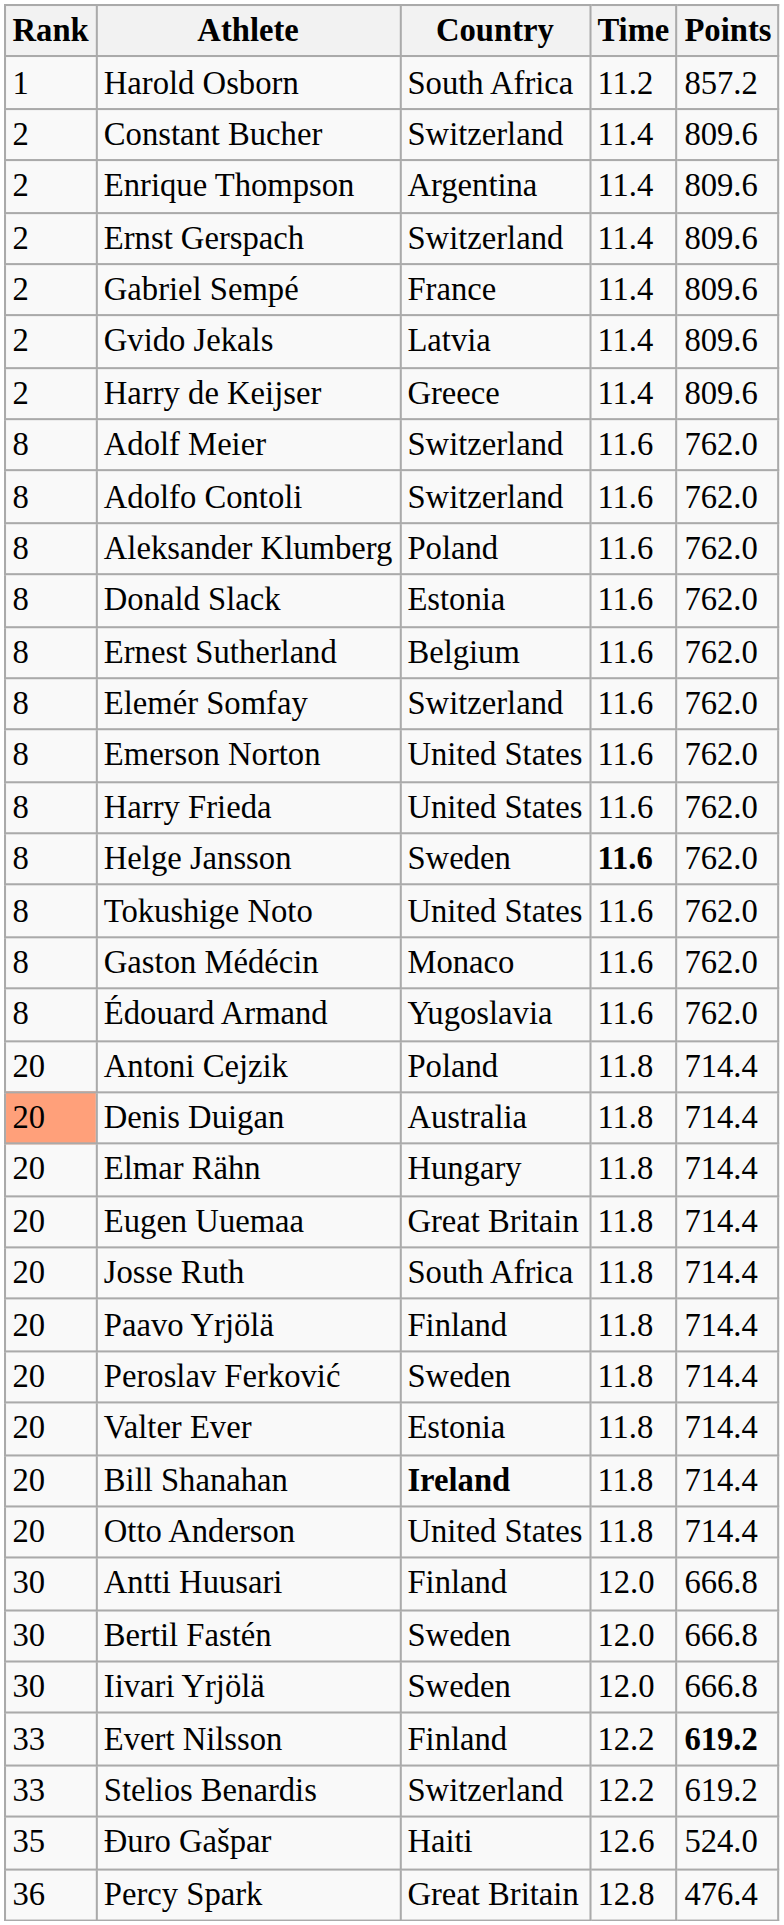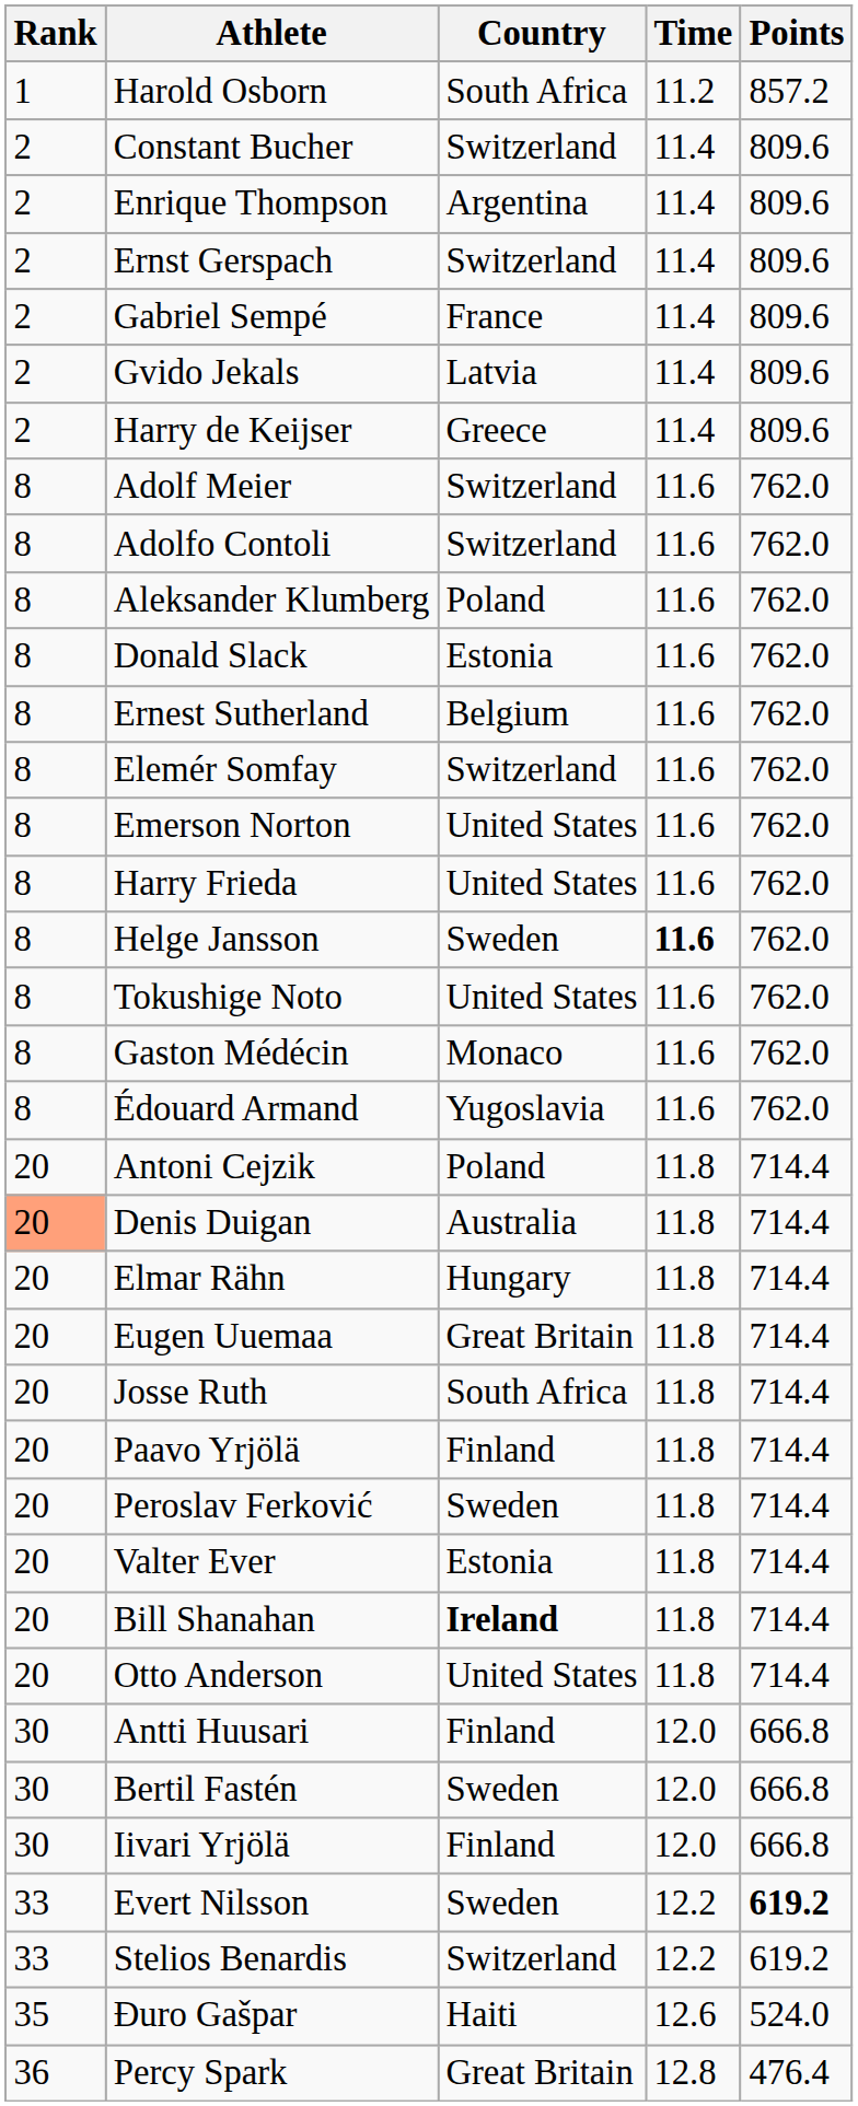 <table class="wikitable">
 <tr>
 <th>Rank</th>
 <th>Athlete</th>
 <th>Country</th>
 <th>Time</th>
 <th>Points</th>
 </tr>
 <tr>
 <td>1</td>
 <td>Harold Osborn</td>
 <td>South Africa</td>
 <td>11.2</td>
 <td>857.2</td>
 </tr>
 <tr>
 <td>2</td>
 <td>Constant Bucher</td>
 <td>Switzerland</td>
 <td>11.4</td>
 <td>809.6</td>
 </tr>
 <tr>
 <td>2</td>
 <td>Enrique Thompson</td>
 <td>Argentina</td>
 <td>11.4</td>
 <td>809.6</td>
 </tr>
 <tr>
 <td>2</td>
 <td>Ernst Gerspach</td>
 <td>Switzerland</td>
 <td>11.4</td>
 <td>809.6</td>
 </tr>
 <tr>
 <td>2</td>
 <td>Gabriel Sempé</td>
 <td>France</td>
 <td>11.4</td>
 <td>809.6</td>
 </tr>
 <tr>
 <td>2</td>
 <td>Gvido Jekals</td>
 <td>Latvia</td>
 <td>11.4</td>
 <td>809.6</td>
 </tr>
 <tr>
 <td>2</td>
 <td>Harry de Keijser</td>
 <td>Greece</td>
 <td>11.4</td>
 <td>809.6</td>
 </tr>
 <tr>
 <td>8</td>
 <td>Adolf Meier</td>
 <td>Switzerland</td>
 <td>11.6</td>
 <td>762.0</td>
 </tr>
 <tr>
 <td>8</td>
 <td>Adolfo Contoli</td>
 <td>Switzerland</td>
 <td>11.6</td>
 <td>762.0</td>
 </tr>
 <tr>
 <td>8</td>
 <td>Aleksander Klumberg</td>
 <td>Poland</td>
 <td>11.6</td>
 <td>762.0</td>
 </tr>
 <tr>
 <td>8</td>
 <td>Donald Slack</td>
 <td>Estonia</td>
 <td>11.6</td>
 <td>762.0</td>
 </tr>
 <tr>
 <td>8</td>
 <td>Ernest Sutherland</td>
 <td>Belgium</td>
 <td>11.6</td>
 <td>762.0</td>
 </tr>
 <tr>
 <td>8</td>
 <td>Elemér Somfay</td>
 <td>Switzerland</td>
 <td>11.6</td>
 <td>762.0</td>
 </tr>
 <tr>
 <td>8</td>
 <td>Emerson Norton</td>
 <td>United States</td>
 <td>11.6</td>
 <td>762.0</td>
 </tr>
 <tr>
 <td>8</td>
 <td>Harry Frieda</td>
 <td>United States</td>
 <td>11.6</td>
 <td>762.0</td>
 </tr>
 <tr>
 <td>8</td>
 <td>Helge Jansson</td>
 <td>Sweden</td>
 <td><strong>11.6</strong></td>
 <td>762.0</td>
 </tr>
 <tr>
 <td>8</td>
 <td>Tokushige Noto</td>
 <td>United States</td>
 <td>11.6</td>
 <td>762.0</td>
 </tr>
 <tr>
 <td>8</td>
 <td>Gaston Médécin</td>
 <td>Monaco</td>
 <td>11.6</td>
 <td>762.0</td>
 </tr>
 <tr>
 <td>8</td>
 <td>Édouard Armand</td>
 <td>Yugoslavia</td>
 <td>11.6</td>
 <td>762.0</td>
 </tr>
 <tr>
 <td>20</td>
 <td>Antoni Cejzik</td>
 <td>Poland</td>
 <td>11.8</td>
 <td>714.4</td>
 </tr>
 <tr>
 <td style="background: lightsalmon;">20</td>
 <td>Denis Duigan</td>
 <td>Australia</td>
 <td>11.8</td>
 <td>714.4</td>
 </tr>
 <tr>
 <td>20</td>
 <td>Elmar Rähn</td>
 <td>Hungary</td>
 <td>11.8</td>
 <td>714.4</td>
 </tr>
 <tr>
 <td>20</td>
 <td>Eugen Uuemaa</td>
 <td>Great Britain</td>
 <td>11.8</td>
 <td>714.4</td>
 </tr>
 <tr>
 <td>20</td>
 <td>Josse Ruth</td>
 <td>South Africa</td>
 <td>11.8</td>
 <td>714.4</td>
 </tr>
 <tr>
 <td>20</td>
 <td>Paavo Yrjölä</td>
 <td>Finland</td>
 <td>11.8</td>
 <td>714.4</td>
 </tr>
 <tr>
 <td>20</td>
 <td>Peroslav Ferković</td>
 <td>Sweden</td>
 <td>11.8</td>
 <td>714.4</td>
 </tr>
 <tr>
 <td>20</td>
 <td>Valter Ever</td>
 <td>Estonia</td>
 <td>11.8</td>
 <td>714.4</td>
 </tr>
 <tr>
 <td>20</td>
 <td>Bill Shanahan</td>
 <td><strong>Ireland</strong></td>
 <td>11.8</td>
 <td>714.4</td>
 </tr>
 <tr>
 <td>20</td>
 <td>Otto Anderson</td>
 <td>United States</td>
 <td>11.8</td>
 <td>714.4</td>
 </tr>
 <tr>
 <td>30</td>
 <td>Antti Huusari</td>
 <td>Finland</td>
 <td>12.0</td>
 <td>666.8</td>
 </tr>
 <tr>
 <td>30</td>
 <td>Bertil Fastén</td>
 <td>Sweden</td>
 <td>12.0</td>
 <td>666.8</td>
 </tr>
 <tr>
 <td>30</td>
 <td>Iivari Yrjölä</td>
-<td>Sweden</td>
+<td>Finland</td>
 <td>12.0</td>
 <td>666.8</td>
 </tr>
 <tr>
 <td>33</td>
 <td>Evert Nilsson</td>
-<td>Finland</td>
+<td>Sweden</td>
 <td>12.2</td>
 <td><strong>619.2</strong></td>
 </tr>
 <tr>
 <td>33</td>
 <td>Stelios Benardis</td>
 <td>Switzerland</td>
 <td>12.2</td>
 <td>619.2</td>
 </tr>
 <tr>
 <td>35</td>
 <td>Ðuro Gašpar</td>
 <td>Haiti</td>
 <td>12.6</td>
 <td>524.0</td>
 </tr>
 <tr>
 <td>36</td>
 <td>Percy Spark</td>
 <td>Great Britain</td>
 <td>12.8</td>
 <td>476.4</td>
 </tr>
 </table>
